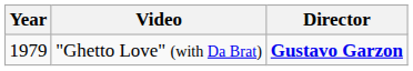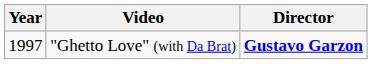 <table class="wikitable">
 <tr>
 <th>Year</th>
 <th>Video</th>
 <th>Director</th>
 </tr>
 <tr>
-<td>1979</td>
+<td>1997</td>
 <td>"Ghetto Love" <small>(with <a href='#'>Da Brat</a>)</small></td>
 <td><strong><a href='#'>Gustavo Garzon</a></strong></td>
 </tr>
 </table>
